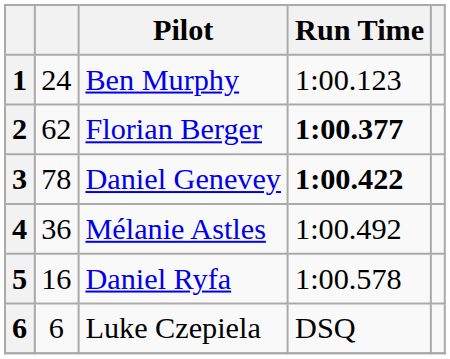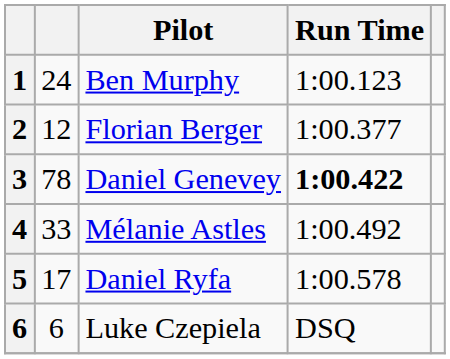 <table class="wikitable" style="font-size: 95%;">
 <tr>
 <th></th>
 <th></th>
 <th>Pilot</th>
 <th>Run Time</th>
 <th></th>
 </tr>
 <tr>
 <th>1</th>
 <td style="text-align: center;">24</td>
 <td> <a href='#'>Ben Murphy</a></td>
 <td>1:00.123</td>
 <td></td>
 </tr>
 <tr>
 <th>2</th>
-<td style="text-align: center;">62</td>
+<td style="text-align: center;">12</td>
 <td> <a href='#'>Florian Berger</a></td>
-<td><strong>1:00.377</strong></td>
+<td>1:00.377</td>
 <td></td>
 </tr>
 <tr>
 <th>3</th>
 <td style="text-align: center;">78</td>
 <td> <a href='#'>Daniel Genevey</a></td>
 <td><strong>1:00.422</strong></td>
 <td></td>
 </tr>
 <tr>
 <th>4</th>
-<td style="text-align: center;">36</td>
+<td style="text-align: center;">33</td>
 <td> <a href='#'>Mélanie Astles</a></td>
 <td>1:00.492</td>
 <td></td>
 </tr>
 <tr>
 <th>5</th>
-<td style="text-align: center;">16</td>
+<td style="text-align: center;">17</td>
 <td> <a href='#'>Daniel Ryfa</a></td>
 <td>1:00.578</td>
 <td></td>
 </tr>
 <tr>
 <th>6</th>
 <td style="text-align: center;">6</td>
 <td> Luke Czepiela</td>
 <td>DSQ</td>
 <td></td>
 </tr>
 <tr>
 </tr>
 </table>
